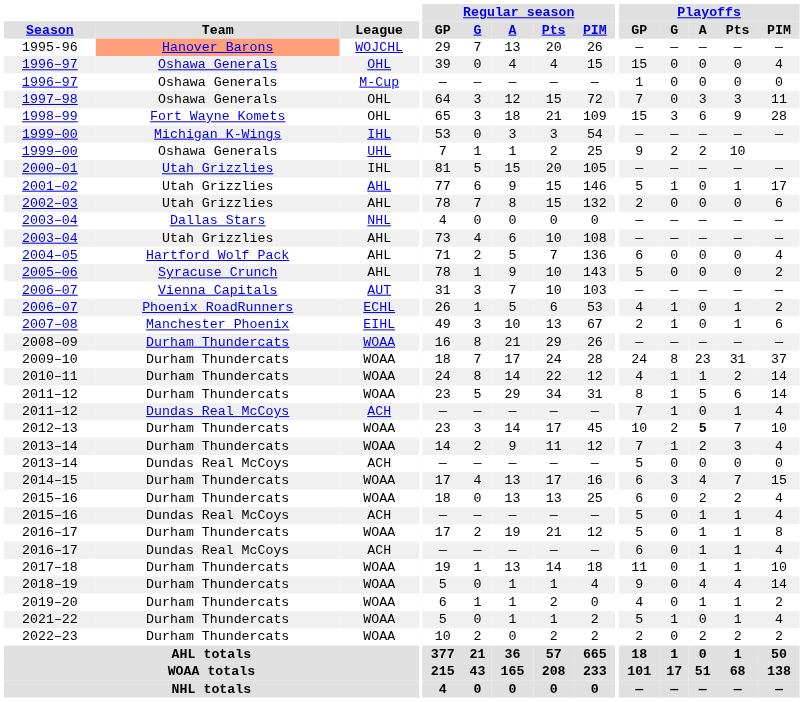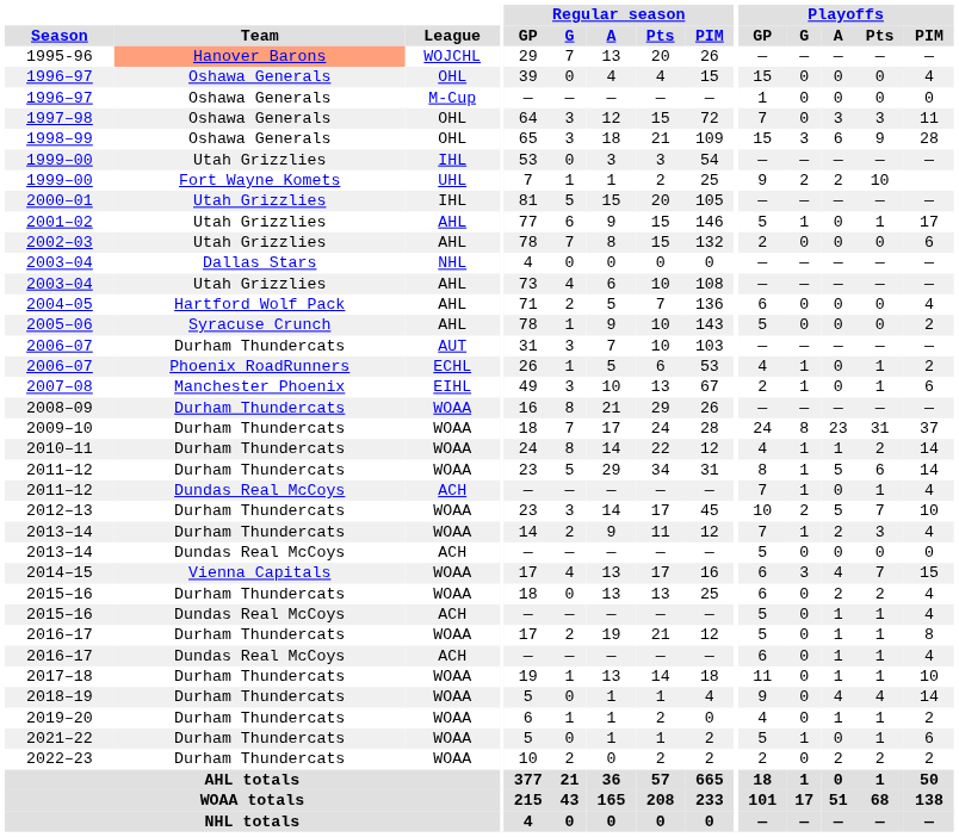 <table border="0" cellpadding="1" cellspacing="0" style="text-align:center; width:60em">
 <tr bgcolor="#e0e0e0">
 <th colspan="3" bgcolor="#ffffff"></th>
 <th rowspan="100" bgcolor="#ffffff"></th>
 <th colspan="5"><a href='#'>Regular season</a></th>
 <th rowspan="100" bgcolor="#ffffff"></th>
 <th colspan="5"><a href='#'>Playoffs</a></th>
 </tr>
 <tr bgcolor="#e0e0e0">
 <th><a href='#'>Season</a></th>
 <th>Team</th>
 <th>League</th>
 <th>GP</th>
 <th><a href='#'>G</a></th>
 <th><a href='#'>A</a></th>
 <th><a href='#'>Pts</a></th>
 <th><a href='#'>PIM</a></th>
 <th>GP</th>
 <th>G</th>
 <th>A</th>
 <th>Pts</th>
 <th>PIM</th>
 </tr>
 <tr>
 <td>1995-96</td>
 <td style="background: lightsalmon;"><a href='#'>Hanover Barons</a></td>
 <td><a href='#'>WOJCHL</a></td>
 <td>29</td>
 <td>7</td>
 <td>13</td>
 <td>20</td>
 <td>26</td>
 <td>—</td>
 <td>—</td>
 <td>—</td>
 <td>—</td>
 <td>—</td>
 </tr>
 <tr bgcolor="#f0f0f0">
 <td><a href='#'>1996–97</a></td>
 <td><a href='#'>Oshawa Generals</a></td>
 <td><a href='#'>OHL</a></td>
 <td>39</td>
 <td>0</td>
 <td>4</td>
 <td>4</td>
 <td>15</td>
 <td>15</td>
 <td>0</td>
 <td>0</td>
 <td>0</td>
 <td>4</td>
 </tr>
 <tr>
 <td><a href='#'>1996–97</a></td>
 <td>Oshawa Generals</td>
 <td><a href='#'>M-Cup</a></td>
 <td>—</td>
 <td>—</td>
 <td>—</td>
 <td>—</td>
 <td>—</td>
 <td>1</td>
 <td>0</td>
 <td>0</td>
 <td>0</td>
 <td>0</td>
 </tr>
 <tr bgcolor="#f0f0f0">
 <td><a href='#'>1997–98</a></td>
 <td>Oshawa Generals</td>
 <td>OHL</td>
 <td>64</td>
 <td>3</td>
 <td>12</td>
 <td>15</td>
 <td>72</td>
 <td>7</td>
 <td>0</td>
 <td>3</td>
 <td>3</td>
 <td>11</td>
 </tr>
 <tr>
 <td><a href='#'>1998–99</a></td>
-<td><a href='#'>Fort Wayne Komets</a></td>
+<td>Oshawa Generals</td>
 <td>OHL</td>
 <td>65</td>
 <td>3</td>
 <td>18</td>
 <td>21</td>
 <td>109</td>
 <td>15</td>
 <td>3</td>
 <td>6</td>
 <td>9</td>
 <td>28</td>
 </tr>
 <tr bgcolor="#f0f0f0">
 <td><a href='#'>1999–00</a></td>
-<td><a href='#'>Michigan K-Wings</a></td>
+<td>Utah Grizzlies</td>
 <td><a href='#'>IHL</a></td>
 <td>53</td>
 <td>0</td>
 <td>3</td>
 <td>3</td>
 <td>54</td>
 <td>—</td>
 <td>—</td>
 <td>—</td>
 <td>—</td>
 <td>—</td>
 </tr>
 <tr>
 <td><a href='#'>1999–00</a></td>
-<td>Oshawa Generals</td>
+<td><a href='#'>Fort Wayne Komets</a></td>
 <td><a href='#'>UHL</a></td>
 <td>7</td>
 <td>1</td>
 <td>1</td>
 <td>2</td>
 <td>25</td>
 <td>9</td>
 <td 0>2</td>
 <td>2</td>
 <td>10</td>
 </tr>
 <tr bgcolor="#f0f0f0">
 <td><a href='#'>2000–01</a></td>
 <td><a href='#'>Utah Grizzlies</a></td>
 <td>IHL</td>
 <td>81</td>
 <td>5</td>
 <td>15</td>
 <td>20</td>
 <td>105</td>
 <td>—</td>
 <td>—</td>
 <td>—</td>
 <td>—</td>
 <td>—</td>
 </tr>
 <tr>
 <td><a href='#'>2001–02</a></td>
 <td>Utah Grizzlies</td>
 <td><a href='#'>AHL</a></td>
 <td>77</td>
 <td>6</td>
 <td>9</td>
 <td>15</td>
 <td>146</td>
 <td>5</td>
 <td>1</td>
 <td>0</td>
 <td>1</td>
 <td>17</td>
 </tr>
 <tr bgcolor="#f0f0f0">
 <td><a href='#'>2002–03</a></td>
 <td>Utah Grizzlies</td>
 <td>AHL</td>
 <td>78</td>
 <td>7</td>
 <td>8</td>
 <td>15</td>
 <td>132</td>
 <td>2</td>
 <td>0</td>
 <td>0</td>
 <td>0</td>
 <td>6</td>
 </tr>
 <tr>
 <td><a href='#'>2003–04</a></td>
 <td><a href='#'>Dallas Stars</a></td>
 <td><a href='#'>NHL</a></td>
 <td>4</td>
 <td>0</td>
 <td>0</td>
 <td>0</td>
 <td>0</td>
 <td>—</td>
 <td>—</td>
 <td>—</td>
 <td>—</td>
 <td>—</td>
 </tr>
 <tr bgcolor="#f0f0f0">
 <td><a href='#'>2003–04</a></td>
 <td>Utah Grizzlies</td>
 <td>AHL</td>
 <td>73</td>
 <td>4</td>
 <td>6</td>
 <td>10</td>
 <td>108</td>
 <td>—</td>
 <td>—</td>
 <td>—</td>
 <td>—</td>
 <td>—</td>
 </tr>
 <tr>
 <td><a href='#'>2004–05</a></td>
 <td><a href='#'>Hartford Wolf Pack</a></td>
 <td>AHL</td>
 <td>71</td>
 <td>2</td>
 <td>5</td>
 <td>7</td>
 <td>136</td>
 <td>6</td>
 <td>0</td>
 <td>0</td>
 <td>0</td>
 <td>4</td>
 </tr>
 <tr bgcolor="#f0f0f0">
 <td><a href='#'>2005–06</a></td>
 <td><a href='#'>Syracuse Crunch</a></td>
 <td>AHL</td>
 <td>78</td>
 <td>1</td>
 <td>9</td>
 <td>10</td>
 <td>143</td>
 <td>5</td>
 <td>0</td>
 <td>0</td>
 <td>0</td>
 <td>2</td>
 </tr>
 <tr>
 <td><a href='#'>2006–07</a></td>
-<td><a href='#'>Vienna Capitals</a></td>
+<td>Durham Thundercats</td>
 <td><a href='#'>AUT</a></td>
 <td>31</td>
 <td>3</td>
 <td>7</td>
 <td>10</td>
 <td>103</td>
 <td>—</td>
 <td>—</td>
 <td>—</td>
 <td>—</td>
 <td>—</td>
 </tr>
 <tr bgcolor="#f0f0f0">
 <td><a href='#'>2006–07</a></td>
 <td><a href='#'>Phoenix RoadRunners</a></td>
 <td><a href='#'>ECHL</a></td>
 <td>26</td>
 <td>1</td>
 <td>5</td>
 <td>6</td>
 <td>53</td>
 <td>4</td>
 <td>1</td>
 <td>0</td>
 <td>1</td>
 <td>2</td>
 </tr>
 <tr>
 <td><a href='#'>2007–08</a></td>
 <td><a href='#'>Manchester Phoenix</a></td>
 <td><a href='#'>EIHL</a></td>
 <td>49</td>
 <td>3</td>
 <td>10</td>
 <td>13</td>
 <td>67</td>
 <td>2</td>
 <td>1</td>
 <td>0</td>
 <td>1</td>
 <td>6</td>
 </tr>
 <tr bgcolor="#f0f0f0">
 <td>2008–09</td>
 <td><a href='#'>Durham Thundercats</a></td>
 <td><a href='#'>WOAA</a></td>
 <td>16</td>
 <td>8</td>
 <td>21</td>
 <td>29</td>
 <td>26</td>
 <td>—</td>
 <td>—</td>
 <td>—</td>
 <td>—</td>
 <td>—</td>
 </tr>
 <tr>
 <td>2009–10</td>
 <td>Durham Thundercats</td>
 <td>WOAA</td>
 <td>18</td>
 <td>7</td>
 <td>17</td>
 <td>24</td>
 <td>28</td>
 <td>24</td>
 <td>8</td>
 <td>23</td>
 <td>31</td>
 <td>37</td>
 </tr>
 <tr bgcolor="#f0f0f0">
 <td>2010–11</td>
 <td>Durham Thundercats</td>
 <td>WOAA</td>
 <td>24</td>
 <td>8</td>
 <td>14</td>
 <td>22</td>
 <td>12</td>
 <td>4</td>
 <td>1</td>
 <td>1</td>
 <td>2</td>
 <td>14</td>
 </tr>
 <tr>
 <td>2011–12</td>
 <td>Durham Thundercats</td>
 <td>WOAA</td>
 <td>23</td>
 <td>5</td>
 <td>29</td>
 <td>34</td>
 <td>31</td>
 <td>8</td>
 <td>1</td>
 <td>5</td>
 <td>6</td>
 <td>14</td>
 </tr>
 <tr bgcolor="#f0f0f0">
 <td>2011–12</td>
 <td><a href='#'>Dundas Real McCoys</a></td>
 <td><a href='#'>ACH</a></td>
 <td>—</td>
 <td>—</td>
 <td>—</td>
 <td>—</td>
 <td>—</td>
 <td>7</td>
 <td>1</td>
 <td>0</td>
 <td>1</td>
 <td>4</td>
 </tr>
 <tr>
 <td>2012–13</td>
 <td>Durham Thundercats</td>
 <td>WOAA</td>
 <td>23</td>
 <td>3</td>
 <td>14</td>
 <td>17</td>
 <td>45</td>
 <td>10</td>
 <td>2</td>
-<td><strong>5</strong></td>
+<td>5</td>
 <td>7</td>
 <td>10</td>
 </tr>
 <tr bgcolor="#f0f0f0">
 <td>2013–14</td>
 <td>Durham Thundercats</td>
 <td>WOAA</td>
 <td>14</td>
 <td>2</td>
 <td>9</td>
 <td>11</td>
 <td>12</td>
 <td>7</td>
 <td>1</td>
 <td>2</td>
 <td>3</td>
 <td>4</td>
 </tr>
 <tr>
 <td>2013–14</td>
 <td>Dundas Real McCoys</td>
 <td>ACH</td>
 <td>—</td>
 <td>—</td>
 <td>—</td>
 <td>—</td>
 <td>—</td>
 <td>5</td>
 <td>0</td>
 <td>0</td>
 <td>0</td>
 <td>0</td>
 </tr>
 <tr bgcolor="#f0f0f0">
 <td>2014–15</td>
-<td>Durham Thundercats</td>
+<td><a href='#'>Vienna Capitals</a></td>
 <td>WOAA</td>
 <td>17</td>
 <td>4</td>
 <td>13</td>
 <td>17</td>
 <td>16</td>
 <td>6</td>
 <td>3</td>
 <td>4</td>
 <td>7</td>
 <td>15</td>
 </tr>
 <tr>
 <td>2015–16</td>
 <td>Durham Thundercats</td>
 <td>WOAA</td>
 <td>18</td>
 <td>0</td>
 <td>13</td>
 <td>13</td>
 <td>25</td>
 <td>6</td>
 <td>0</td>
 <td>2</td>
 <td>2</td>
 <td>4</td>
 </tr>
 <tr bgcolor="#f0f0f0">
 <td>2015–16</td>
 <td>Dundas Real McCoys</td>
 <td>ACH</td>
 <td>—</td>
 <td>—</td>
 <td>—</td>
 <td>—</td>
 <td>—</td>
 <td>5</td>
 <td>0</td>
 <td>1</td>
 <td>1</td>
 <td>4</td>
 </tr>
 <tr>
 <td>2016–17</td>
 <td>Durham Thundercats</td>
 <td>WOAA</td>
 <td>17</td>
 <td>2</td>
 <td>19</td>
 <td>21</td>
 <td>12</td>
 <td>5</td>
 <td>0</td>
 <td>1</td>
 <td>1</td>
 <td>8</td>
 </tr>
 <tr bgcolor="#f0f0f0">
 <td>2016–17</td>
 <td>Dundas Real McCoys</td>
 <td>ACH</td>
 <td>—</td>
 <td>—</td>
 <td>—</td>
 <td>—</td>
 <td>—</td>
 <td>6</td>
 <td>0</td>
 <td>1</td>
 <td>1</td>
 <td>4</td>
 </tr>
 <tr>
 <td>2017–18</td>
 <td>Durham Thundercats</td>
 <td>WOAA</td>
 <td>19</td>
 <td>1</td>
 <td>13</td>
 <td>14</td>
 <td>18</td>
 <td>11</td>
 <td>0</td>
 <td>1</td>
 <td>1</td>
 <td>10</td>
 </tr>
 <tr bgcolor="#f0f0f0">
 <td>2018–19</td>
 <td>Durham Thundercats</td>
 <td>WOAA</td>
 <td>5</td>
 <td>0</td>
 <td>1</td>
 <td>1</td>
 <td>4</td>
 <td>9</td>
 <td>0</td>
 <td>4</td>
 <td>4</td>
 <td>14</td>
 </tr>
 <tr>
 <td>2019–20</td>
 <td>Durham Thundercats</td>
 <td>WOAA</td>
 <td>6</td>
 <td>1</td>
 <td>1</td>
 <td>2</td>
 <td>0</td>
 <td>4</td>
 <td>0</td>
 <td>1</td>
 <td>1</td>
 <td>2</td>
 </tr>
 <tr bgcolor="#f0f0f0">
 <td>2021–22</td>
 <td>Durham Thundercats</td>
 <td>WOAA</td>
 <td>5</td>
 <td>0</td>
 <td>1</td>
 <td>1</td>
 <td>2</td>
 <td>5</td>
 <td>1</td>
 <td>0</td>
 <td>1</td>
-<td>4</td>
+<td>6</td>
 </tr>
 <tr>
 <td>2022–23</td>
 <td>Durham Thundercats</td>
 <td>WOAA</td>
 <td>10</td>
 <td>2</td>
 <td>0</td>
 <td>2</td>
 <td>2</td>
 <td>2</td>
 <td>0</td>
 <td>2</td>
 <td>2</td>
 <td>2</td>
 </tr>
 <tr bgcolor="#e0e0e0">
 <th colspan="3">AHL totals</th>
 <th>377</th>
 <th>21</th>
 <th>36</th>
 <th>57</th>
 <th>665</th>
 <th>18</th>
 <th>1</th>
 <th>0</th>
 <th>1</th>
 <th>50</th>
 </tr>
 <tr bgcolor="#e0e0e0">
 <th colspan="3">WOAA totals</th>
 <th>215</th>
 <th>43</th>
 <th>165</th>
 <th>208</th>
 <th>233</th>
 <th>101</th>
 <th>17</th>
 <th>51</th>
 <th>68</th>
 <th>138</th>
 </tr>
 <tr bgcolor="#e0e0e0">
 <th colspan="3">NHL totals</th>
 <th>4</th>
 <th>0</th>
 <th>0</th>
 <th>0</th>
 <th>0</th>
 <th>—</th>
 <th>—</th>
 <th>—</th>
 <th>—</th>
 <th>—</th>
 </tr>
 </table>
